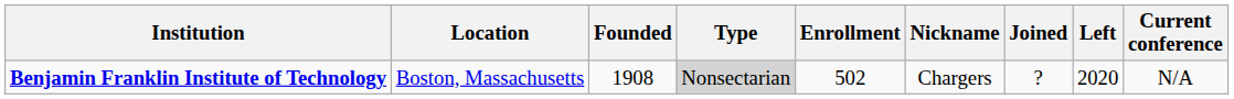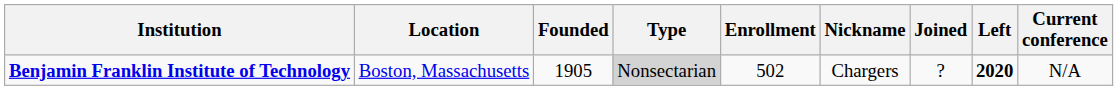 <table class="wikitable sortable" style="text-align:center;">
 <tr>
 <th>Institution</th>
 <th>Location</th>
 <th>Founded</th>
 <th>Type</th>
 <th>Enrollment</th>
 <th>Nickname</th>
 <th>Joined</th>
 <th>Left</th>
 <th>Current<br>conference</th>
 </tr>
 <tr>
 <td><strong><a href='#'>Benjamin Franklin Institute of Technology</a></strong></td>
 <td><a href='#'>Boston, Massachusetts</a></td>
-<td>1908</td>
+<td>1905</td>
 <td style="background: lightgrey;">Nonsectarian</td>
 <td>502</td>
 <td>Chargers</td>
 <td>?</td>
-<td>2020</td>
+<td><strong>2020</strong></td>
 <td>N/A</td>
 </tr>
 </table>
